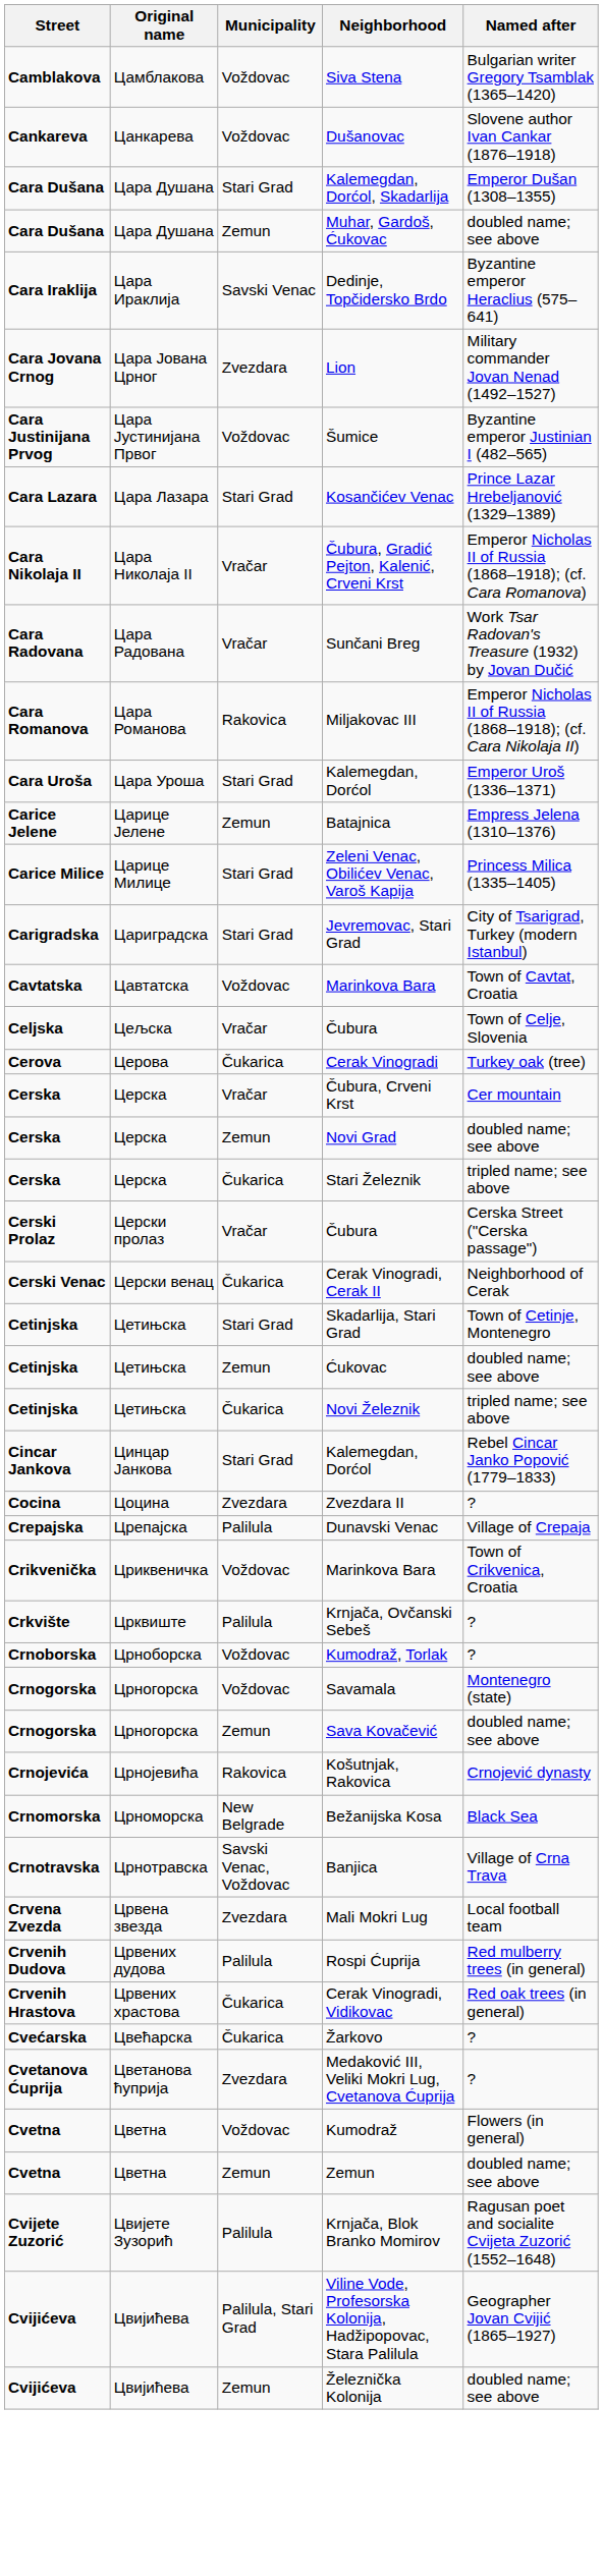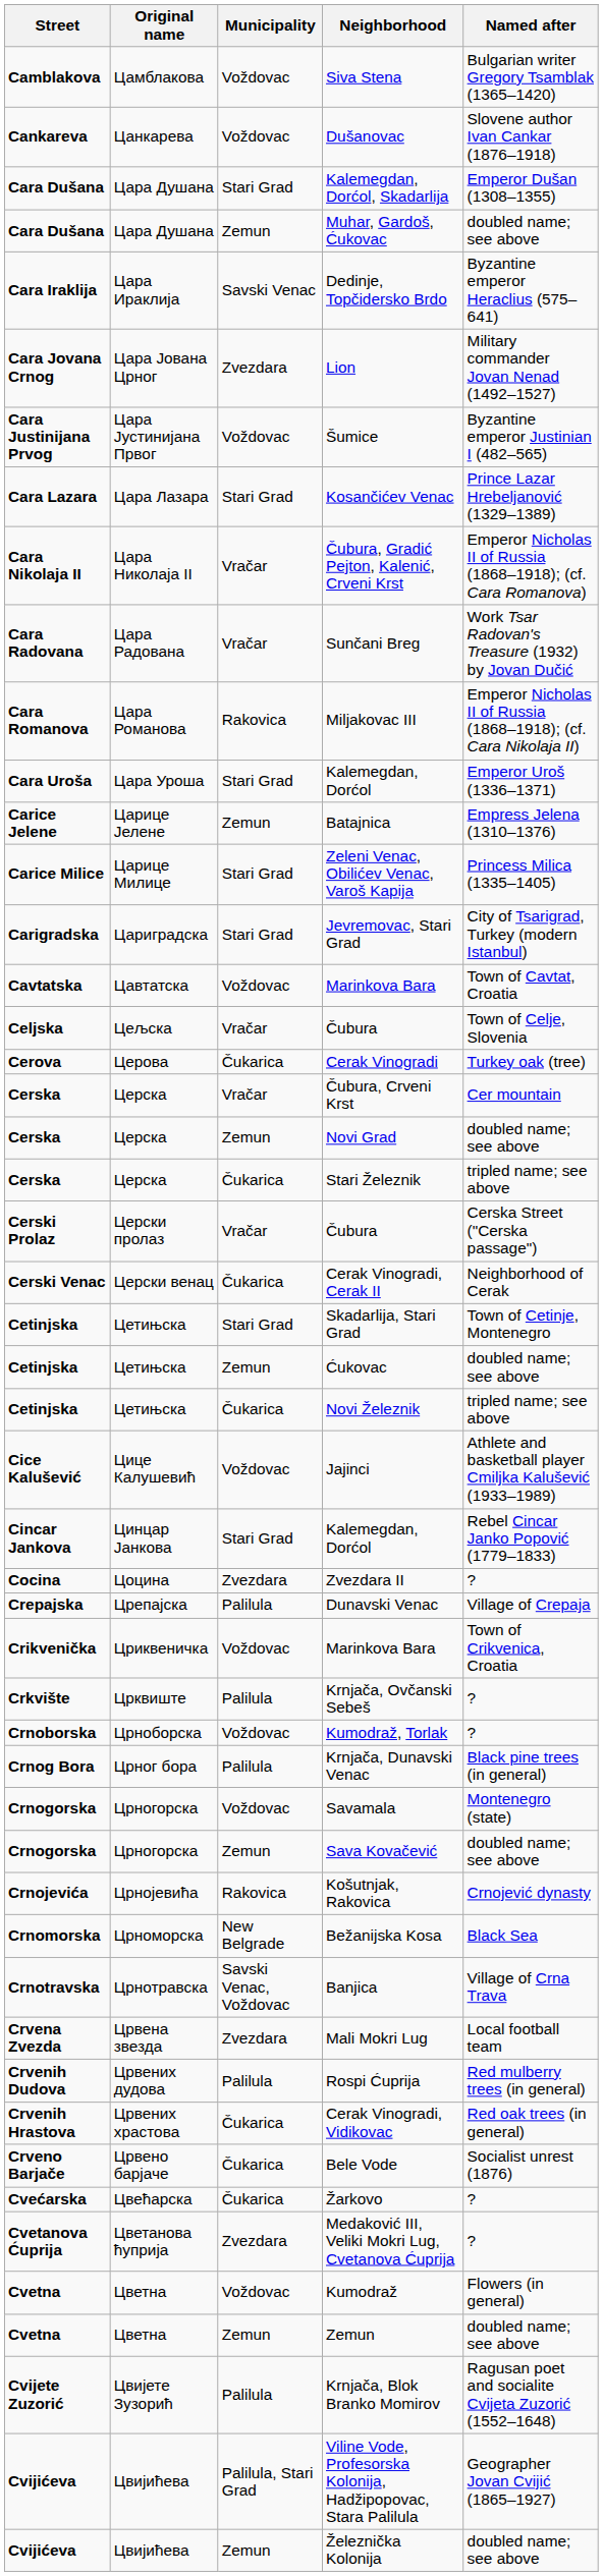 <table class="wikitable sortable">
 <tr style="background-color:#DDDDDD;text-align:center;">
 </tr>
 <tr>
 <th>Street</th>
 <th>Original name</th>
 <th>Municipality</th>
 <th>Neighborhood</th>
 <th>Named after</th>
 </tr>
 <tr>
 <td><strong>Camblakova</strong></td>
 <td>Цамблакова</td>
 <td>Voždovac</td>
 <td><a href='#'>Siva Stena</a></td>
 <td>Bulgarian writer <a href='#'>Gregory Tsamblak</a> (1365–1420)</td>
 </tr>
 <tr>
 <td><strong>Cankareva</strong></td>
 <td>Цанкарева</td>
 <td>Voždovac</td>
 <td><a href='#'>Dušanovac</a></td>
 <td>Slovene author <a href='#'>Ivan Cankar</a> (1876–1918)</td>
 </tr>
 <tr>
 <td><strong>Cara Dušana</strong></td>
 <td>Цара Душана</td>
 <td>Stari Grad</td>
 <td><a href='#'>Kalemegdan</a>, <a href='#'>Dorćol</a>, <a href='#'>Skadarlija</a></td>
 <td><a href='#'>Emperor Dušan</a> (1308–1355)</td>
 </tr>
 <tr>
 <td><strong>Cara Dušana</strong></td>
 <td>Цара Душана</td>
 <td>Zemun</td>
 <td><a href='#'>Muhar</a>, <a href='#'>Gardoš</a>, <a href='#'>Ćukovac</a></td>
 <td>doubled name; see above</td>
 </tr>
 <tr>
 <td><strong>Cara Iraklija</strong></td>
 <td>Цара Ираклија</td>
 <td>Savski Venac</td>
 <td>Dedinje, <a href='#'>Topčidersko Brdo</a></td>
 <td>Byzantine emperor <a href='#'>Heraclius</a> (575–641)</td>
 </tr>
 <tr>
 <td><strong>Cara Jovana Crnog</strong></td>
 <td>Цара Јована Црног</td>
 <td>Zvezdara</td>
 <td><a href='#'>Lion</a></td>
 <td>Military commander <a href='#'>Jovan Nenad</a> (1492–1527)</td>
 </tr>
 <tr>
 <td><strong>Cara Justinijana Prvog</strong></td>
 <td>Цара Јустинијана Првог</td>
 <td>Voždovac</td>
 <td>Šumice</td>
 <td>Byzantine emperor <a href='#'>Justinian I</a> (482–565)</td>
 </tr>
 <tr>
 <td><strong>Cara Lazara</strong></td>
 <td>Цара Лазара</td>
 <td>Stari Grad</td>
 <td><a href='#'>Kosančićev Venac</a></td>
 <td><a href='#'>Prince Lazar Hrebeljanović</a> (1329–1389)</td>
 </tr>
 <tr>
 <td><strong>Cara Nikolaja II</strong></td>
 <td>Цара Николаја II</td>
 <td>Vračar</td>
 <td><a href='#'>Čubura</a>, <a href='#'>Gradić Pejton</a>, <a href='#'>Kalenić</a>, <a href='#'>Crveni Krst</a></td>
 <td>Emperor <a href='#'>Nicholas II of Russia</a> (1868–1918); (cf. <em>Cara Romanova</em>)</td>
 </tr>
 <tr>
 <td><strong>Cara Radovana</strong></td>
 <td>Цара Радована</td>
 <td>Vračar</td>
 <td>Sunčani Breg</td>
 <td>Work <em>Tsar Radovan's Treasure</em> (1932) by <a href='#'>Jovan Dučić</a></td>
 </tr>
 <tr>
 <td><strong>Cara Romanova</strong></td>
 <td>Цара Романова</td>
 <td>Rakovica</td>
 <td>Miljakovac III</td>
 <td>Emperor <a href='#'>Nicholas II of Russia</a> (1868–1918); (cf. <em>Cara Nikolaja II</em>)</td>
 </tr>
 <tr>
 <td><strong>Cara Uroša</strong></td>
 <td>Цара Уроша</td>
 <td>Stari Grad</td>
 <td>Kalemegdan, Dorćol</td>
 <td><a href='#'>Emperor Uroš</a> (1336–1371)</td>
 </tr>
 <tr>
 <td><strong>Carice Jelene</strong></td>
 <td>Царице Јелене</td>
 <td>Zemun</td>
 <td>Batajnica</td>
 <td><a href='#'>Empress Jelena</a> (1310–1376)</td>
 </tr>
 <tr>
 <td><strong>Carice Milice</strong></td>
 <td>Царице Милице</td>
 <td>Stari Grad</td>
 <td><a href='#'>Zeleni Venac</a>, <a href='#'>Obilićev Venac</a>, <a href='#'>Varoš Kapija</a></td>
 <td><a href='#'>Princess Milica</a> (1335–1405)</td>
 </tr>
 <tr>
 <td><strong>Carigradska</strong></td>
 <td>Цариградска</td>
 <td>Stari Grad</td>
 <td><a href='#'>Jevremovac</a>, Stari Grad</td>
 <td>City of <a href='#'>Tsarigrad</a>, Turkey (modern <a href='#'>Istanbul</a>)</td>
 </tr>
 <tr>
 <td><strong>Cavtatska</strong></td>
 <td>Цавтатска</td>
 <td>Voždovac</td>
 <td><a href='#'>Marinkova Bara</a></td>
 <td>Town of <a href='#'>Cavtat</a>, Croatia</td>
 </tr>
 <tr>
 <td><strong>Celjska</strong></td>
 <td>Цељска</td>
 <td>Vračar</td>
 <td>Čubura</td>
 <td>Town of <a href='#'>Celje</a>, Slovenia</td>
 </tr>
 <tr>
 <td><strong>Cerova</strong></td>
 <td>Церова</td>
 <td>Čukarica</td>
 <td><a href='#'>Cerak Vinogradi</a></td>
 <td><a href='#'>Turkey oak</a> (tree)</td>
 </tr>
 <tr>
 <td><strong>Cerska</strong></td>
 <td>Церска</td>
 <td>Vračar</td>
 <td>Čubura, Crveni Krst</td>
 <td><a href='#'>Cer mountain</a></td>
 </tr>
 <tr>
 <td><strong>Cerska</strong></td>
 <td>Церска</td>
 <td>Zemun</td>
 <td><a href='#'>Novi Grad</a></td>
 <td>doubled name; see above</td>
 </tr>
 <tr>
 <td><strong>Cerska</strong></td>
 <td>Церска</td>
 <td>Čukarica</td>
 <td>Stari Železnik</td>
 <td>tripled name; see above</td>
 </tr>
 <tr>
 <td><strong>Cerski Prolaz</strong></td>
 <td>Церски пролаз</td>
 <td>Vračar</td>
 <td>Čubura</td>
 <td>Cerska Street ("Cerska passage")</td>
 </tr>
 <tr>
 <td><strong>Cerski Venac</strong></td>
 <td>Церски венац</td>
 <td>Čukarica</td>
 <td>Cerak Vinogradi, <a href='#'>Cerak II</a></td>
 <td>Neighborhood of Cerak</td>
 </tr>
 <tr>
 <td><strong>Cetinjska</strong></td>
 <td>Цетињска</td>
 <td>Stari Grad</td>
 <td>Skadarlija, Stari Grad</td>
 <td>Town of <a href='#'>Cetinje</a>, Montenegro</td>
 </tr>
 <tr>
 <td><strong>Cetinjska</strong></td>
 <td>Цетињска</td>
 <td>Zemun</td>
 <td>Ćukovac</td>
 <td>doubled name; see above</td>
 </tr>
 <tr>
 <td><strong>Cetinjska</strong></td>
 <td>Цетињска</td>
 <td>Čukarica</td>
 <td><a href='#'>Novi Železnik</a></td>
 <td>tripled name; see above</td>
 </tr>
 <tr>
+<td><strong>Cice Kalušević</strong></td>
+<td>Цице Калушевић</td>
+<td>Voždovac</td>
+<td>Jajinci</td>
+<td>Athlete and basketball player <a href='#'>Cmiljka Kalušević</a> (1933–1989)</td>
+</tr>
+<tr>
 <td><strong>Cincar Jankova</strong></td>
 <td>Цинцар Јанкова</td>
 <td>Stari Grad</td>
 <td>Kalemegdan, Dorćol</td>
 <td>Rebel <a href='#'>Cincar Janko Popović</a> (1779–1833)</td>
 </tr>
 <tr>
 <td><strong>Cocina</strong></td>
 <td>Цоцина</td>
 <td>Zvezdara</td>
 <td>Zvezdara II</td>
 <td>?</td>
 </tr>
 <tr>
 <td><strong>Crepajska</strong></td>
 <td>Црепајска</td>
 <td>Palilula</td>
 <td>Dunavski Venac</td>
 <td>Village of <a href='#'>Crepaja</a></td>
 </tr>
 <tr>
 <td><strong>Crikvenička</strong></td>
 <td>Цриквеничка</td>
 <td>Voždovac</td>
 <td>Marinkova Bara</td>
 <td>Town of <a href='#'>Crikvenica</a>, Croatia</td>
 </tr>
 <tr>
 <td><strong>Crkvište</strong></td>
 <td>Црквиште</td>
 <td>Palilula</td>
 <td>Krnjača, Ovčanski Sebeš</td>
 <td>?</td>
 </tr>
 <tr>
 <td><strong>Crnoborska</strong></td>
 <td>Црноборска</td>
 <td>Voždovac</td>
 <td><a href='#'>Kumodraž</a>, <a href='#'>Torlak</a></td>
 <td>?</td>
+</tr>
+<tr>
+<td><strong>Crnog Bora</strong></td>
+<td>Црног бора</td>
+<td>Palilula</td>
+<td>Krnjača, Dunavski Venac</td>
+<td><a href='#'>Black pine trees</a> (in general)</td>
 </tr>
 <tr>
 <td><strong>Crnogorska</strong></td>
 <td>Црногорска</td>
 <td>Voždovac</td>
 <td>Savamala</td>
 <td><a href='#'>Montenegro</a> (state)</td>
 </tr>
 <tr>
 <td><strong>Crnogorska</strong></td>
 <td>Црногорска</td>
 <td>Zemun</td>
 <td><a href='#'>Sava Kovačević</a></td>
 <td>doubled name; see above</td>
 </tr>
 <tr>
 <td><strong>Crnojevića</strong></td>
 <td>Црнојевића</td>
 <td>Rakovica</td>
 <td>Košutnjak, Rakovica</td>
 <td><a href='#'>Crnojević dynasty</a></td>
 </tr>
 <tr>
 <td><strong>Crnomorska</strong></td>
 <td>Црноморска</td>
 <td>New Belgrade</td>
 <td>Bežanijska Kosa</td>
 <td><a href='#'>Black Sea</a></td>
 </tr>
 <tr>
 <td><strong>Crnotravska</strong></td>
 <td>Црнотравска</td>
 <td>Savski Venac, Voždovac</td>
 <td>Banjica</td>
 <td>Village of <a href='#'>Crna Trava</a></td>
 </tr>
 <tr>
 <td><strong>Crvena Zvezda</strong></td>
 <td>Црвена звезда</td>
 <td>Zvezdara</td>
 <td>Mali Mokri Lug</td>
 <td>Local football team</td>
 </tr>
 <tr>
 <td><strong>Crvenih Dudova</strong></td>
 <td>Црвених дудова</td>
 <td>Palilula</td>
 <td>Rospi Ćuprija</td>
 <td><a href='#'>Red mulberry trees</a> (in general)</td>
 </tr>
 <tr>
 <td><strong>Crvenih Hrastova</strong></td>
 <td>Црвених храстова</td>
 <td>Čukarica</td>
 <td>Cerak Vinogradi, <a href='#'>Vidikovac</a></td>
 <td><a href='#'>Red oak trees</a> (in general)</td>
 </tr>
 <tr>
+<td><strong>Crveno Barjače</strong></td>
+<td>Црвено барјаче</td>
+<td>Čukarica</td>
+<td>Bele Vode</td>
+<td>Socialist unrest  (1876)</td>
+</tr>
+<tr>
 <td><strong>Cvećarska</strong></td>
 <td>Цвећарска</td>
 <td>Čukarica</td>
 <td>Žarkovo</td>
 <td>?</td>
 </tr>
 <tr>
 <td><strong>Cvetanova Ćuprija</strong></td>
 <td>Цветанова ћуприја</td>
 <td>Zvezdara</td>
 <td>Medaković III, Veliki Mokri Lug, <a href='#'>Cvetanova Ćuprija</a></td>
 <td>?</td>
 </tr>
 <tr>
 <td><strong>Cvetna</strong></td>
 <td>Цветна</td>
 <td>Voždovac</td>
 <td>Kumodraž</td>
 <td>Flowers (in general)</td>
 </tr>
 <tr>
 <td><strong>Cvetna</strong></td>
 <td>Цветна</td>
 <td>Zemun</td>
 <td>Zemun</td>
 <td>doubled name; see above</td>
 </tr>
 <tr>
 <td><strong>Cvijete Zuzorić</strong></td>
 <td>Цвијете Зузорић</td>
 <td>Palilula</td>
 <td>Krnjača, Blok Branko Momirov</td>
 <td>Ragusan poet and socialite <a href='#'>Cvijeta Zuzorić</a> (1552–1648)</td>
 </tr>
 <tr>
 <td><strong>Cvijićeva</strong></td>
 <td>Цвијићева</td>
 <td>Palilula, Stari Grad</td>
 <td><a href='#'>Viline Vode</a>, <a href='#'>Profesorska Kolonija</a>, Hadžipopovac, Stara Palilula</td>
 <td>Geographer <a href='#'>Jovan Cvijić</a> (1865–1927)</td>
 </tr>
 <tr>
 <td><strong>Cvijićeva</strong></td>
 <td>Цвијићева</td>
 <td>Zemun</td>
 <td>Železnička Kolonija</td>
 <td>doubled name; see above</td>
 </tr>
 </table>
